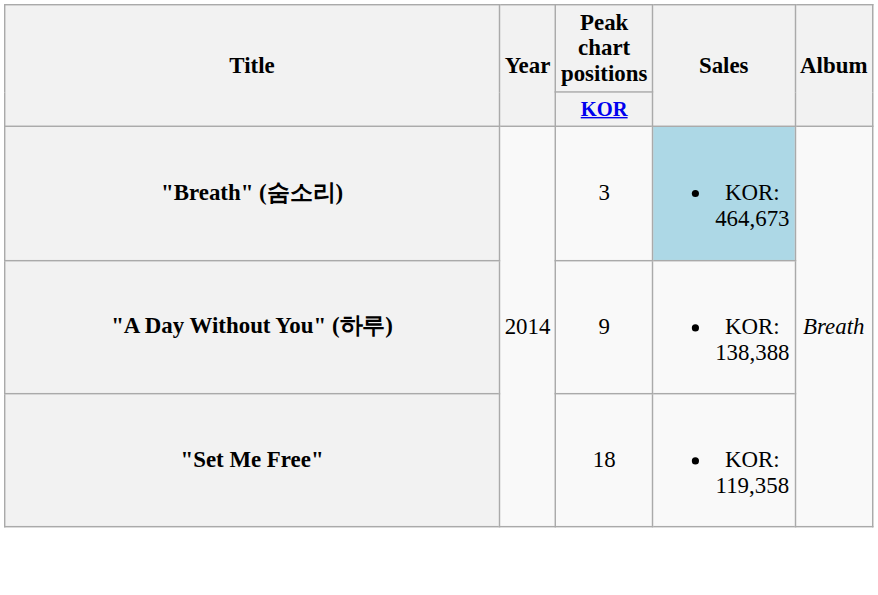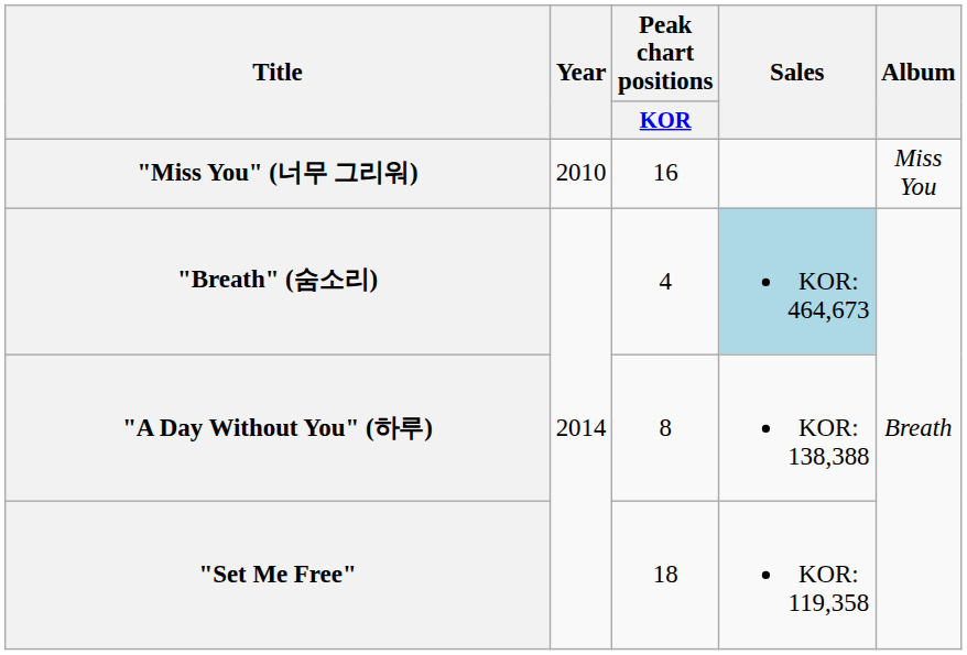 <table class="wikitable plainrowheaders" style="text-align:center;">
 <tr>
 <th rowspan="2" scope="col" scope="col" style="width:25em;">Title</th>
 <th rowspan="2" scope="col">Year</th>
 <th colspan="1" scope="col">Peak chart positions</th>
 <th rowspan="2" scope="col">Sales</th>
 <th rowspan="2" scope="col">Album</th>
 </tr>
 <tr>
 <th scope="col" style="width:2.5em;font-size:90%;"><a href='#'>KOR</a><br></th>
 </tr>
 <tr>
+<th scope="row">"Miss You" (너무 그리워)</th>
+<td>2010</td>
+<td>16</td>
+<td></td>
+<td><em>Miss You</em></td>
+</tr>
+<tr>
 <th scope="row">"Breath" (숨소리) </th>
 <td rowspan="3">2014</td>
-<td>3</td>
+<td>4</td>
 <td style="background: lightblue;"><br><ul><li>KOR: 464,673</li></ul></td>
 <td rowspan="3"><em>Breath</em></td>
 </tr>
 <tr>
 <th scope="row">"A Day Without You" (하루) </th>
-<td>9</td>
+<td>8</td>
 <td><br><ul><li>KOR: 138,388</li></ul></td>
 </tr>
 <tr>
 <th scope="row">"Set Me Free" </th>
 <td>18</td>
 <td><br><ul><li>KOR: 119,358</li></ul></td>
 </tr>
 </table>
